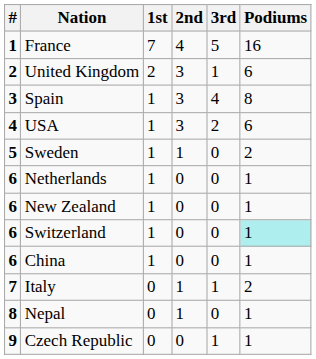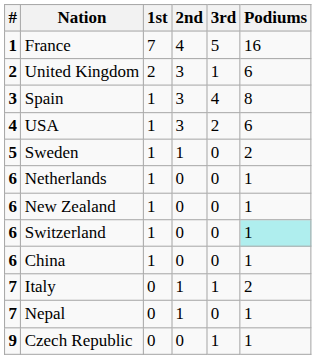 <table class="wikitable sortable">
 <tr>
 <th>#</th>
 <th>Nation</th>
 <th>1st</th>
 <th>2nd</th>
 <th>3rd</th>
 <th>Podiums</th>
 </tr>
 <tr>
 <td><strong>1</strong></td>
 <td> France</td>
 <td>7</td>
 <td>4</td>
 <td>5</td>
 <td>16</td>
 </tr>
 <tr>
 <td><strong>2</strong></td>
 <td> United Kingdom</td>
 <td>2</td>
 <td>3</td>
 <td>1</td>
 <td>6</td>
 </tr>
 <tr>
 <td><strong>3</strong></td>
 <td> Spain</td>
 <td>1</td>
 <td>3</td>
 <td>4</td>
 <td>8</td>
 </tr>
 <tr>
 <td><strong>4</strong></td>
 <td> USA</td>
 <td>1</td>
 <td>3</td>
 <td>2</td>
 <td>6</td>
 </tr>
 <tr>
 <td><strong>5</strong></td>
 <td> Sweden</td>
 <td>1</td>
 <td>1</td>
 <td>0</td>
 <td>2</td>
 </tr>
 <tr>
 <td><strong>6</strong></td>
 <td> Netherlands</td>
 <td>1</td>
 <td>0</td>
 <td>0</td>
 <td>1</td>
 </tr>
 <tr>
 <td><strong>6</strong></td>
 <td> New Zealand</td>
 <td>1</td>
 <td>0</td>
 <td>0</td>
 <td>1</td>
 </tr>
 <tr>
 <td><strong>6</strong></td>
 <td> Switzerland</td>
 <td>1</td>
 <td>0</td>
 <td>0</td>
 <td style="background: paleturquoise;">1</td>
 </tr>
 <tr>
 <td><strong>6</strong></td>
 <td> China</td>
 <td>1</td>
 <td>0</td>
 <td>0</td>
 <td>1</td>
 </tr>
 <tr>
 <td><strong>7</strong></td>
 <td> Italy</td>
 <td>0</td>
 <td>1</td>
 <td>1</td>
 <td>2</td>
 </tr>
 <tr>
-<td><strong>8</strong></td>
+<td><strong>7</strong></td>
 <td> Nepal</td>
 <td>0</td>
 <td>1</td>
 <td>0</td>
 <td>1</td>
 </tr>
 <tr>
 <td><strong>9</strong></td>
 <td> Czech Republic</td>
 <td>0</td>
 <td>0</td>
 <td>1</td>
 <td>1</td>
 </tr>
 </table>
